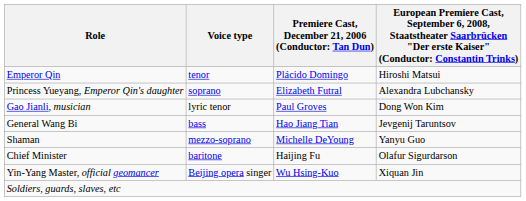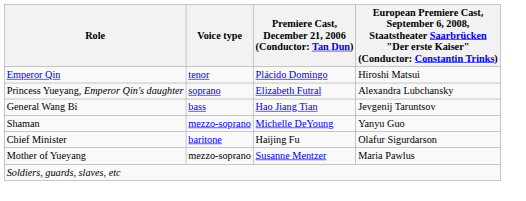 <table class="wikitable">
 <tr>
 <th>Role</th>
 <th>Voice type</th>
 <th>Premiere Cast,<br>December 21, 2006<br>(Conductor: <a href='#'>Tan Dun</a>)</th>
 <th>European Premiere Cast,<br>September 6, 2008,<br>Staatstheater <a href='#'>Saarbrücken</a><br>"Der erste Kaiser"<br>(Conductor: <a href='#'>Constantin Trinks</a>)</th>
 </tr>
 <tr>
 <td><a href='#'>Emperor Qin</a></td>
 <td><a href='#'>tenor</a></td>
 <td><a href='#'>Plácido Domingo</a></td>
 <td>Hiroshi Matsui</td>
 </tr>
 <tr>
 <td>Princess Yueyang, <em>Emperor Qin's daughter</em></td>
 <td><a href='#'>soprano</a></td>
 <td><a href='#'>Elizabeth Futral</a></td>
 <td>Alexandra Lubchansky</td>
 </tr>
 <tr>
-<td><a href='#'>Gao Jianli</a>, <em>musician</em></td>
-<td>lyric tenor</td>
-<td><a href='#'>Paul Groves</a></td>
-<td>Dong Won Kim</td>
-</tr>
-<tr>
 <td>General Wang Bi</td>
 <td><a href='#'>bass</a></td>
 <td><a href='#'>Hao Jiang Tian</a></td>
 <td>Jevgenij Taruntsov</td>
 </tr>
 <tr>
 <td>Shaman</td>
 <td><a href='#'>mezzo-soprano</a></td>
 <td><a href='#'>Michelle DeYoung</a></td>
 <td>Yanyu Guo</td>
 </tr>
 <tr>
 <td>Chief Minister</td>
 <td><a href='#'>baritone</a></td>
 <td>Haijing Fu</td>
 <td>Olafur Sigurdarson</td>
 </tr>
 <tr>
-<td>Yin-Yang Master, <em>official <a href='#'>geomancer</a></em></td>
-<td><a href='#'>Beijing opera</a> singer</td>
-<td><a href='#'>Wu Hsing-Kuo</a></td>
-<td>Xiquan Jin</td>
+<td>Mother of Yueyang</td>
+<td>mezzo-soprano</td>
+<td><a href='#'>Susanne Mentzer</a></td>
+<td>Maria Pawlus</td>
 </tr>
 <tr>
 <td colspan="4"><em>Soldiers, guards, slaves, etc</em></td>
 </tr>
 </table>
